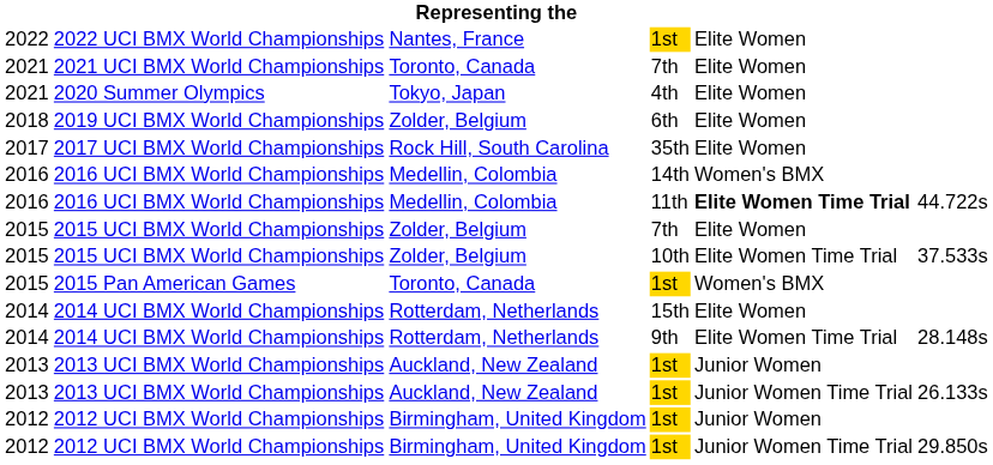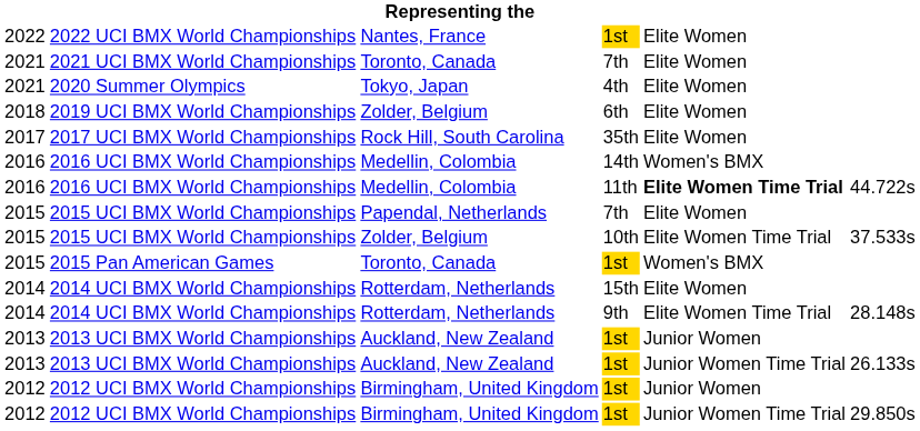 <table>
 <tr>
 <th colspan="7">Representing the </th>
 </tr>
 <tr>
 <td>2022</td>
 <td><a href='#'>2022 UCI BMX World Championships</a></td>
 <td><a href='#'>Nantes, France</a></td>
 <td bgcolor=gold>1st</td>
 <td>Elite Women</td>
 <td></td>
 </tr>
 <tr>
 <td>2021</td>
 <td><a href='#'>2021 UCI BMX World Championships</a></td>
 <td><a href='#'>Toronto, Canada</a></td>
 <td>7th</td>
 <td>Elite Women</td>
 <td></td>
 </tr>
 <tr>
 <td>2021</td>
 <td><a href='#'>2020 Summer Olympics</a></td>
 <td><a href='#'>Tokyo, Japan</a></td>
 <td>4th</td>
 <td>Elite Women</td>
 <td></td>
 </tr>
 <tr>
 <td>2018</td>
 <td><a href='#'>2019 UCI BMX World Championships</a></td>
 <td><a href='#'>Zolder, Belgium</a></td>
 <td>6th</td>
 <td>Elite Women</td>
 <td></td>
 </tr>
 <tr>
 <td>2017</td>
 <td><a href='#'>2017 UCI BMX World Championships</a></td>
 <td><a href='#'>Rock Hill, South Carolina</a></td>
 <td>35th</td>
 <td>Elite Women</td>
 <td></td>
 </tr>
 <tr>
 <td>2016</td>
 <td><a href='#'>2016 UCI BMX World Championships</a></td>
 <td><a href='#'>Medellin, Colombia</a></td>
 <td>14th</td>
 <td>Women's BMX</td>
 <td></td>
 </tr>
 <tr>
 <td>2016</td>
 <td><a href='#'>2016 UCI BMX World Championships</a></td>
 <td><a href='#'>Medellin, Colombia</a></td>
 <td>11th</td>
 <td><strong>Elite Women Time Trial</strong></td>
 <td>44.722s</td>
 </tr>
 <tr>
 <td>2015</td>
 <td><a href='#'>2015 UCI BMX World Championships</a></td>
-<td><a href='#'>Zolder, Belgium</a></td>
+<td><a href='#'>Papendal, Netherlands</a></td>
 <td>7th</td>
 <td>Elite Women</td>
 <td></td>
 </tr>
 <tr>
 <td>2015</td>
 <td><a href='#'>2015 UCI BMX World Championships</a></td>
 <td><a href='#'>Zolder, Belgium</a></td>
 <td>10th</td>
 <td>Elite Women Time Trial</td>
 <td>37.533s</td>
 </tr>
 <tr>
 <td>2015</td>
 <td><a href='#'>2015 Pan American Games</a></td>
 <td><a href='#'>Toronto, Canada</a></td>
 <td bgcolor=gold>1st</td>
 <td>Women's BMX</td>
 <td></td>
 </tr>
 <tr>
 <td>2014</td>
 <td><a href='#'>2014 UCI BMX World Championships</a></td>
 <td><a href='#'>Rotterdam, Netherlands</a></td>
 <td>15th</td>
 <td>Elite Women</td>
 <td></td>
 </tr>
 <tr>
 <td>2014</td>
 <td><a href='#'>2014 UCI BMX World Championships</a></td>
 <td><a href='#'>Rotterdam, Netherlands</a></td>
 <td>9th</td>
 <td>Elite Women Time Trial</td>
 <td>28.148s</td>
 </tr>
 <tr>
 <td>2013</td>
 <td><a href='#'>2013 UCI BMX World Championships</a></td>
 <td><a href='#'>Auckland, New Zealand</a></td>
 <td bgcolor=gold>1st</td>
 <td>Junior Women</td>
 <td></td>
 </tr>
 <tr>
 <td>2013</td>
 <td><a href='#'>2013 UCI BMX World Championships</a></td>
 <td><a href='#'>Auckland, New Zealand</a></td>
 <td bgcolor=gold>1st</td>
 <td>Junior Women Time Trial</td>
 <td>26.133s</td>
 </tr>
 <tr>
 <td>2012</td>
 <td><a href='#'>2012 UCI BMX World Championships</a></td>
 <td><a href='#'>Birmingham, United Kingdom</a></td>
 <td bgcolor=gold>1st</td>
 <td>Junior Women</td>
 <td></td>
 </tr>
 <tr>
 <td>2012</td>
 <td><a href='#'>2012 UCI BMX World Championships</a></td>
 <td><a href='#'>Birmingham, United Kingdom</a></td>
 <td bgcolor=gold>1st</td>
 <td>Junior Women Time Trial</td>
 <td>29.850s</td>
 </tr>
 </table>
